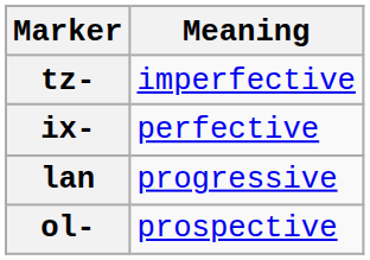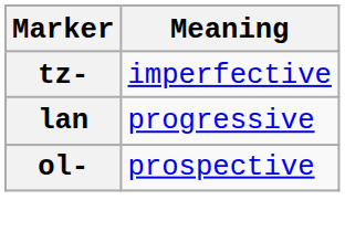 <table class="wikitable">
 <tr>
 <th>Marker</th>
 <th>Meaning</th>
 </tr>
 <tr>
 <th>tz-</th>
 <td><a href='#'>imperfective</a></td>
 </tr>
 <tr>
-<th>ix-</th>
-<td><a href='#'>perfective</a></td>
-</tr>
-<tr>
 <th>lan</th>
 <td><a href='#'>progressive</a></td>
 </tr>
 <tr>
 <th>ol-</th>
 <td><a href='#'>prospective</a></td>
 </tr>
 </table>
